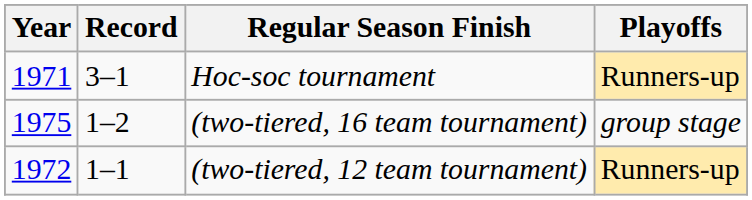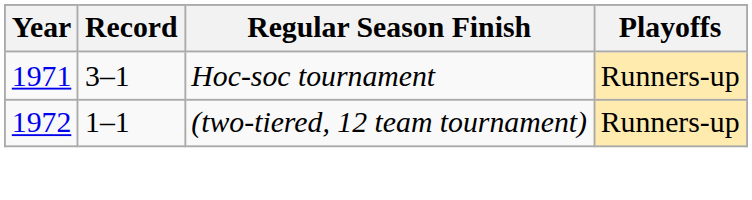 <table class="wikitable">
 <tr>
 <th>Year</th>
 <th>Record</th>
 <th>Regular Season Finish</th>
 <th>Playoffs</th>
 </tr>
 <tr>
 <td><a href='#'>1971</a></td>
 <td>3–1</td>
 <td><em>Hoc-soc tournament</em></td>
 <td bgcolor="#FFEBAD">Runners-up</td>
 </tr>
 <tr>
-<td><a href='#'>1975</a></td>
-<td>1–2</td>
-<td><em>(two-tiered, 16 team tournament)</em></td>
-<td><em>group stage</em></td>
-</tr>
-<tr>
 <td><a href='#'>1972</a></td>
 <td>1–1</td>
 <td><em>(two-tiered, 12 team tournament)</em></td>
 <td bgcolor="#FFEBAD">Runners-up</td>
 </tr>
 </table>
